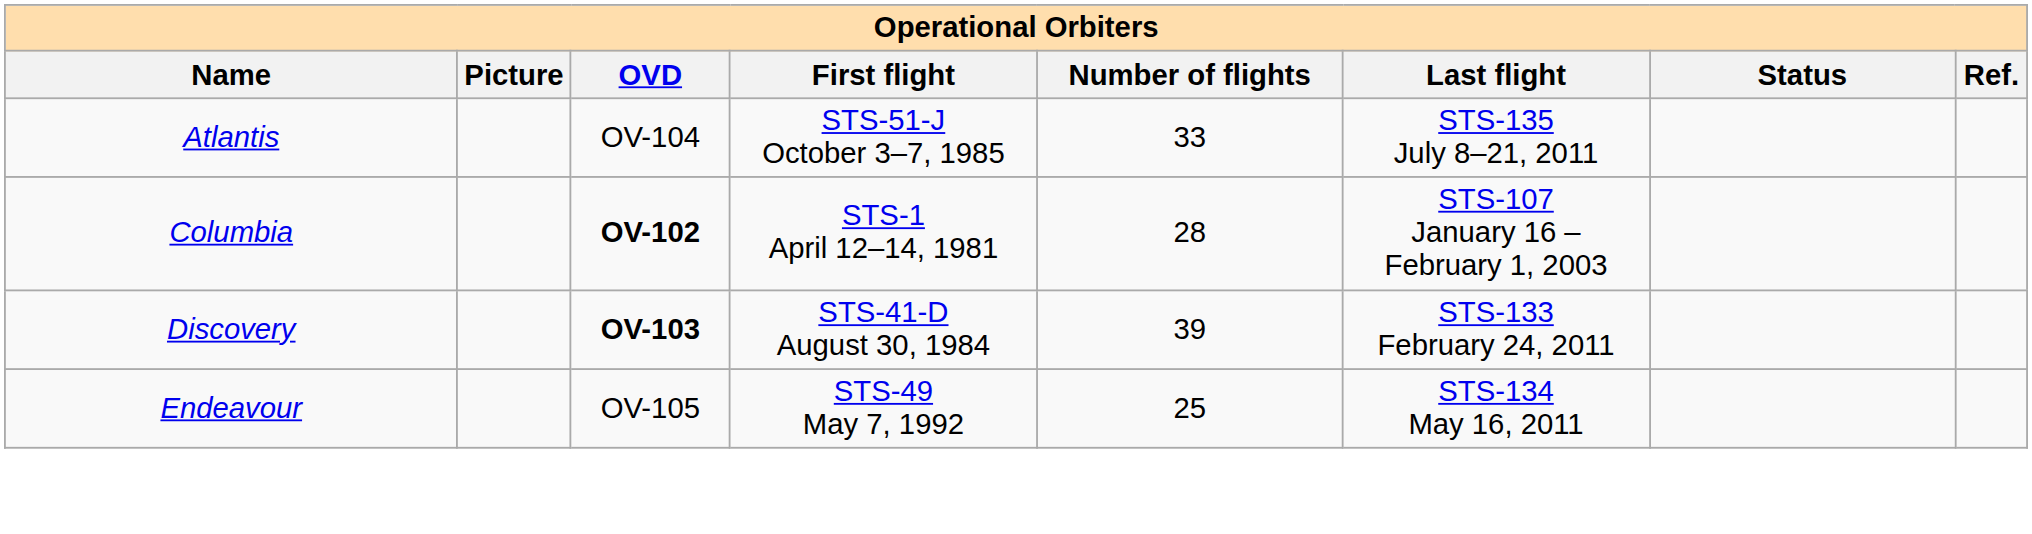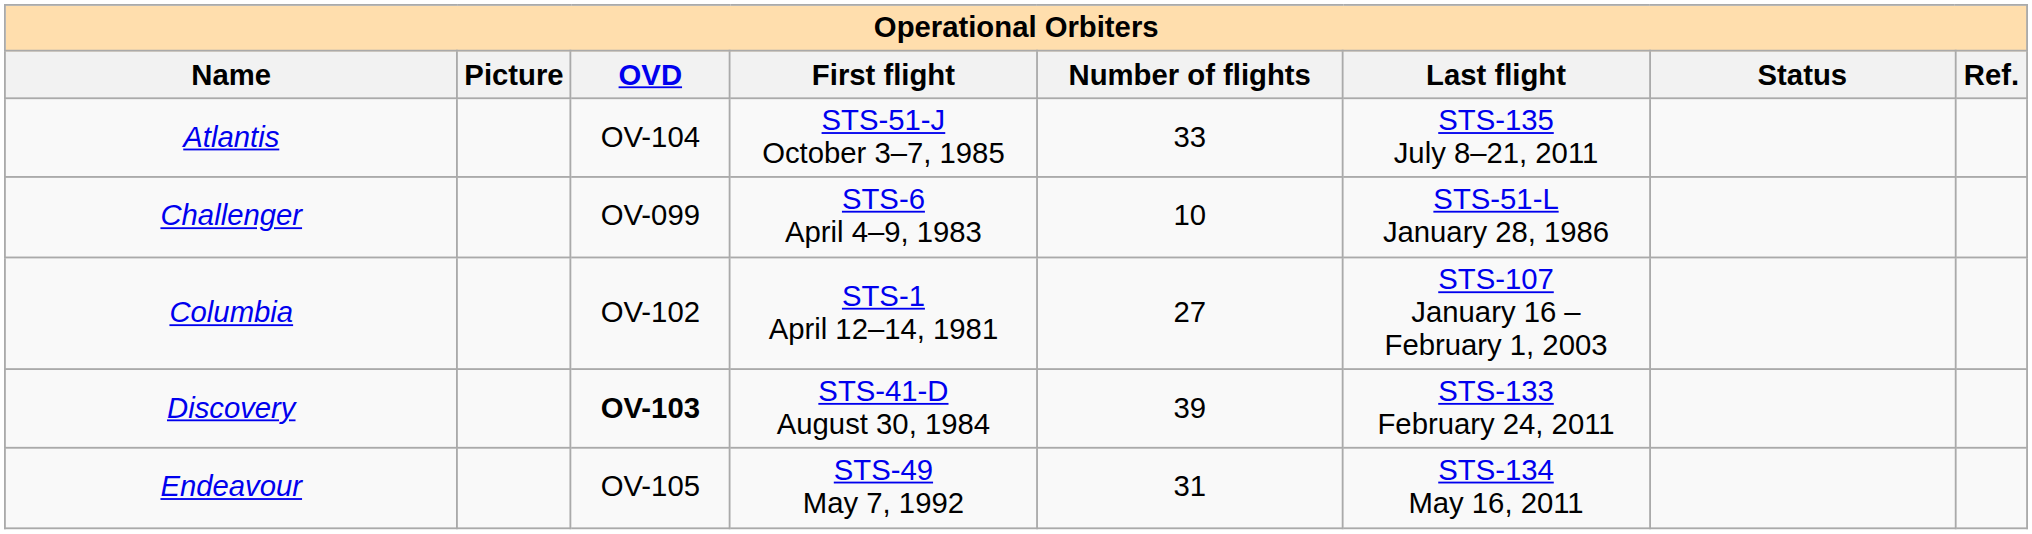 <table class="wikitable sortable plainrowheaders" style="text-align:center;">
 <tr>
 <th colspan="8" cellspacing="0" cellpadding="2" style="background:#ffdead;">Operational Orbiters</th>
 </tr>
 <tr>
 <th style="width:15em;">Name</th>
 <th class="unsortable">Picture</th>
 <th style="width:5em;"><a href='#'>OVD</a></th>
 <th style="width:10em;" data-sort-type="isoDate">First flight</th>
 <th style="width:10em;">Number of flights</th>
 <th style="width:10em;" data-sort-type="isoDate">Last flight</th>
 <th style="width:10em;" class="unsortable">Status </th>
 <th style="width:2em;" class="unsortable">Ref.</th>
 </tr>
 <tr>
 <td scope"row"><a href='#'><em>Atlantis</em></a></td>
 <td scope"row"></td>
 <td scope"row">OV-104</td>
 <td scope"row" data-sort-value="1985-10-03"><a href='#'>STS-51-J</a><br>October 3–7, 1985</td>
 <td scope"row">33</td>
 <td scope"row" data-sort-value="2011-07-08"><a href='#'>STS-135</a><br>July 8–21, 2011</td>
 <td></td>
 <td scope"row" align="center"></td>
 </tr>
 <tr>
+<td scope"row"><a href='#'><em>Challenger</em></a></td>
+<td scope"row"></td>
+<td scope"row">OV-099</td>
+<td scope"row" data-sort-value="1983-04-04"><a href='#'>STS-6</a><br>April 4–9, 1983</td>
+<td scope"row">10</td>
+<td scope"row" data-sort-value="1986-01-28"><a href='#'>STS-51-L</a><br>January 28, 1986</td>
+<td></td>
+<td scope"row" align="center"></td>
+</tr>
+<tr>
 <td scope"row"><a href='#'><em>Columbia</em></a></td>
 <td scope"row"></td>
-<td scope"row"><strong>OV-102</strong></td>
+<td scope"row">OV-102</td>
 <td scope"row" data-sort-value="1981-04-12"><a href='#'>STS-1</a><br>April 12–14, 1981</td>
-<td scope"row">28</td>
+<td scope"row">27</td>
 <td scope"row" data-sort-value="2003-01-16"><a href='#'>STS-107</a><br>January 16 – February 1, 2003</td>
 <td></td>
 </tr>
 <tr>
 <td scope"row"><a href='#'><em>Discovery</em></a></td>
 <td scope"row"></td>
 <td scope"row"><strong>OV-103</strong></td>
 <td scope"row" data-sort-value="1984-08-30"><a href='#'>STS-41-D</a><br>August 30, 1984</td>
 <td scope"row">39</td>
 <td scope"row" data-sort-value="2011-02-24"><a href='#'>STS-133</a><br>February 24, 2011</td>
 <td></td>
 <td scope"row" align="center"></td>
 </tr>
 <tr>
 <td scope"row"><a href='#'><em>Endeavour</em></a></td>
 <td scope"row"></td>
 <td scope"row">OV-105</td>
 <td scope"row" data-sort-value="1992-05-07"><a href='#'>STS-49</a><br>May 7, 1992</td>
-<td scope"row">25</td>
+<td scope"row">31</td>
 <td scope"row" data-sort-value="2011-05-16"><a href='#'>STS-134</a><br>May 16, 2011</td>
 <td></td>
 <td scope"row" align="center"></td>
 </tr>
 </table>
